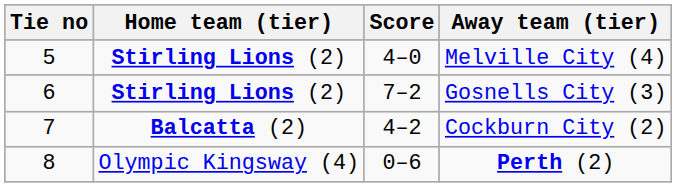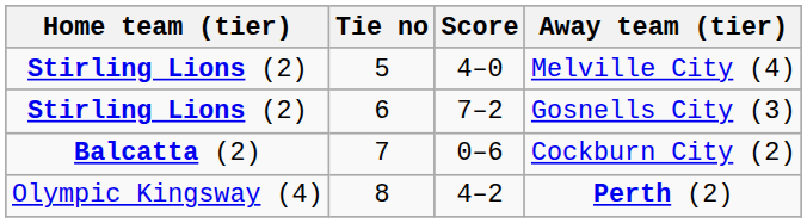 <table class="wikitable" style="text-align:center">
 <tr>
+<th>Home team (tier)</th>
 <th>Tie no</th>
-<th>Home team (tier)</th>
 <th>Score</th>
 <th>Away team (tier)</th>
 </tr>
 <tr>
+<td><strong><a href='#'>Stirling Lions</a></strong> (2)</td>
 <td>5</td>
-<td><strong><a href='#'>Stirling Lions</a></strong> (2)</td>
 <td>4–0</td>
 <td><a href='#'>Melville City</a> (4)</td>
 </tr>
 <tr>
+<td><strong><a href='#'>Stirling Lions</a></strong> (2)</td>
 <td>6</td>
-<td><strong><a href='#'>Stirling Lions</a></strong> (2)</td>
 <td>7–2</td>
 <td><a href='#'>Gosnells City</a> (3)</td>
 </tr>
 <tr>
+<td><strong><a href='#'>Balcatta</a></strong> (2)</td>
 <td>7</td>
-<td><strong><a href='#'>Balcatta</a></strong> (2)</td>
-<td>4–2</td>
+<td>0–6</td>
 <td><a href='#'>Cockburn City</a> (2)</td>
 </tr>
 <tr>
+<td><a href='#'>Olympic Kingsway</a> (4)</td>
 <td>8</td>
-<td><a href='#'>Olympic Kingsway</a> (4)</td>
-<td>0–6</td>
+<td>4–2</td>
 <td><strong><a href='#'>Perth</a></strong> (2)</td>
 </tr>
 </table>
